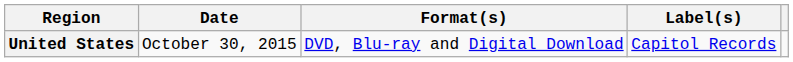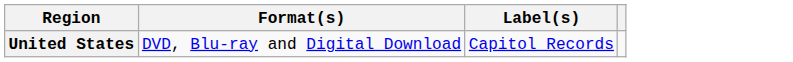 <table class="wikitable plainrowheaders">
 <tr>
 <th scope="col">Region</th>
-<th scope="col">Date</th>
 <th scope="col">Format(s)</th>
 <th scope="col">Label(s)</th>
 <th scope="col"></th>
 </tr>
 <tr>
 <th scope="row">United States</th>
-<td>October 30, 2015</td>
 <td rowspan="1"><a href='#'>DVD</a>, <a href='#'>Blu-ray</a> and <a href='#'>Digital Download</a></td>
 <td rowspan="1"><a href='#'>Capitol Records</a></td>
 <td style="text-align:center;"></td>
 </tr>
 </table>
